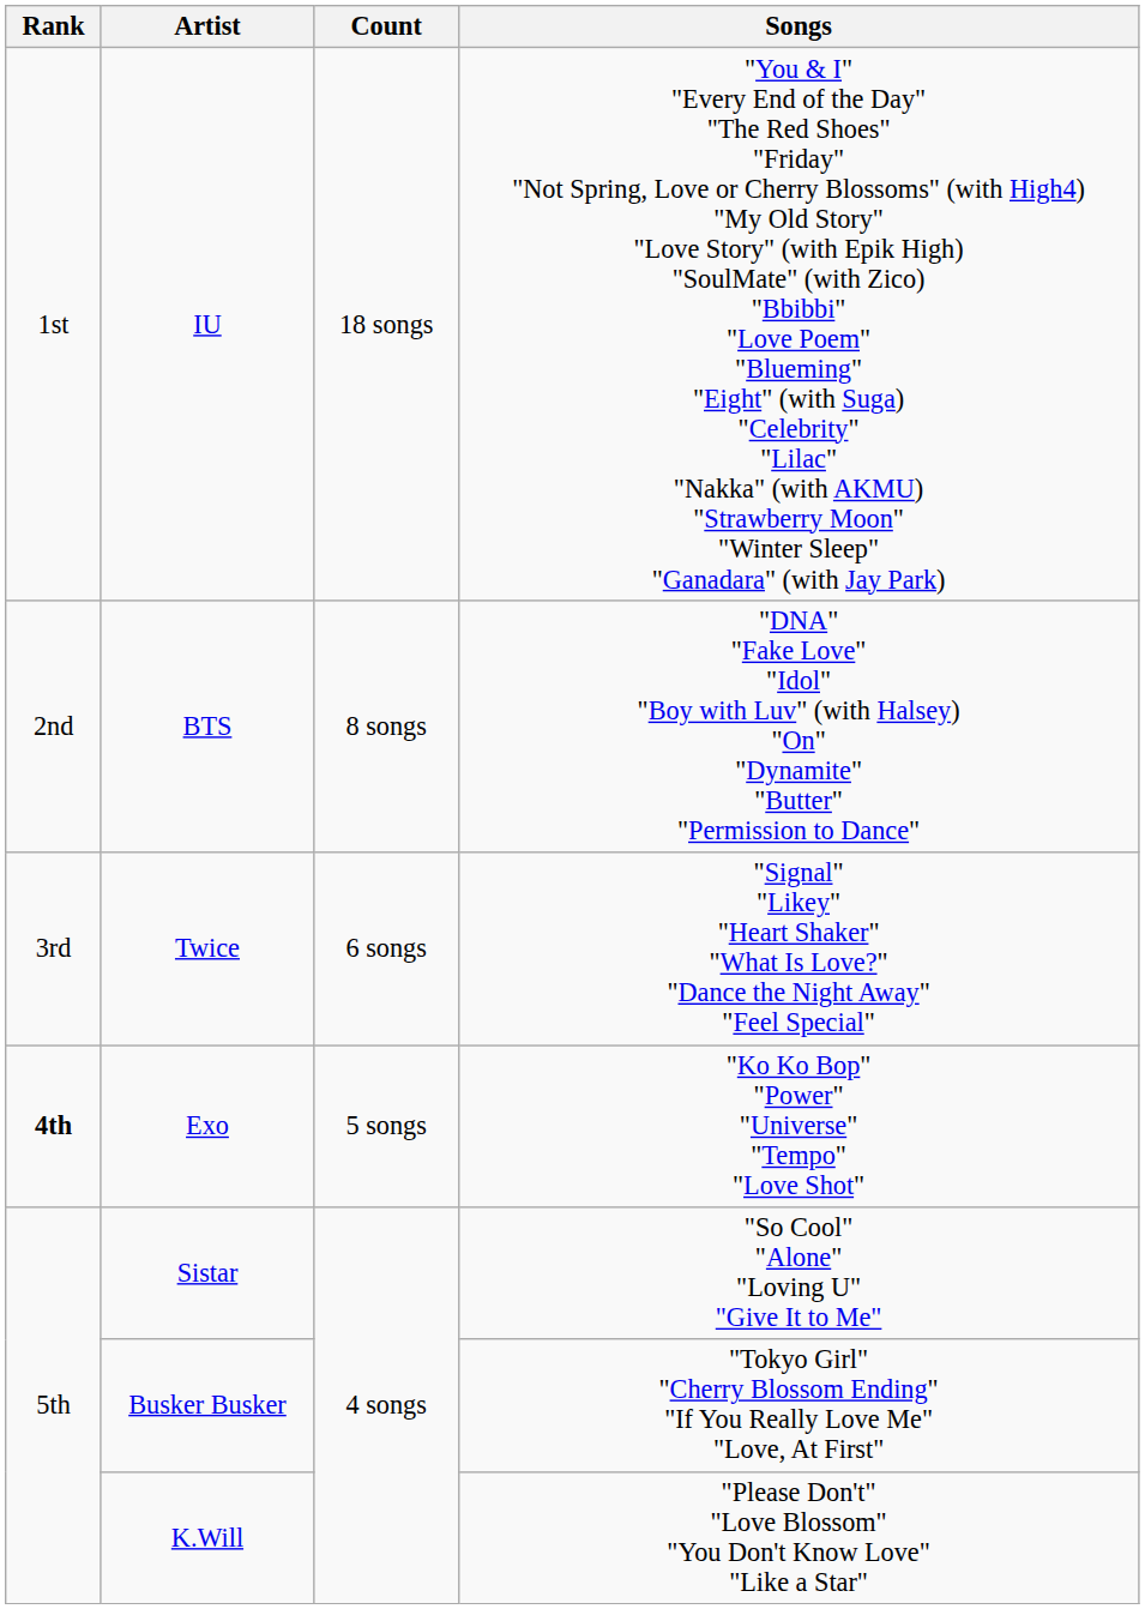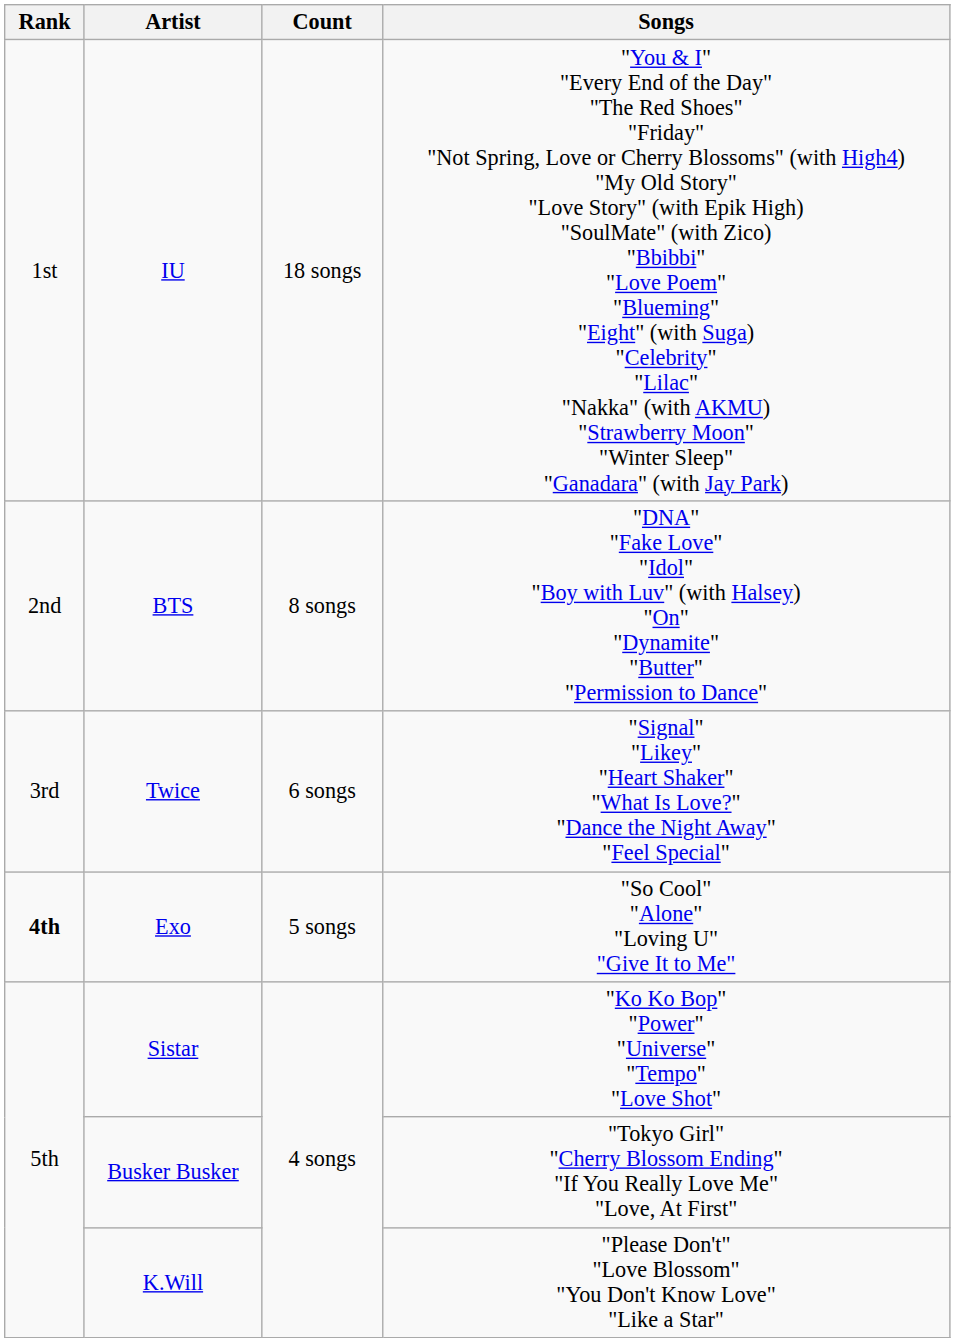 <table class="wikitable" style="text-align: center;">
 <tr>
 <th width="50">Rank</th>
 <th width="120">Artist</th>
 <th width="80">Count</th>
 <th width="400">Songs</th>
 </tr>
 <tr>
 <td>1st</td>
 <td><a href='#'>IU</a></td>
 <td>18 songs</td>
 <td>"<a href='#'>You & I</a>"<br>"Every End of the Day"<br>"The Red Shoes"<br>"Friday"<br>"Not Spring, Love or Cherry Blossoms" (with <a href='#'>High4</a>)<br>"My Old Story"<br>"Love Story" (with Epik High)<br>"SoulMate" (with Zico)<br>"<a href='#'>Bbibbi</a>"<br>"<a href='#'>Love Poem</a>"<br>"<a href='#'>Blueming</a>"<br>"<a href='#'>Eight</a>" (with <a href='#'>Suga</a>)<br>"<a href='#'>Celebrity</a>"<br>"<a href='#'>Lilac</a>"<br>"Nakka" (with <a href='#'>AKMU</a>)<br>"<a href='#'>Strawberry Moon</a>"<br>"Winter Sleep"<br>"<a href='#'>Ganadara</a>" (with <a href='#'>Jay Park</a>)</td>
 </tr>
 <tr>
 <td rowspan="row">2nd</td>
 <td><a href='#'>BTS</a></td>
 <td rowspan="row">8 songs</td>
 <td>"<a href='#'>DNA</a>"<br>"<a href='#'>Fake Love</a>"<br>"<a href='#'>Idol</a>"<br>"<a href='#'>Boy with Luv</a>" (with <a href='#'>Halsey</a>)<br>"<a href='#'>On</a>"<br>"<a href='#'>Dynamite</a>"<br>"<a href='#'>Butter</a>"<br>"<a href='#'>Permission to Dance</a>"</td>
 </tr>
 <tr>
 <td rowspan="row">3rd</td>
 <td><a href='#'>Twice</a></td>
 <td rowspan="row">6 songs</td>
 <td>"<a href='#'>Signal</a>"<br>"<a href='#'>Likey</a>"<br>"<a href='#'>Heart Shaker</a>"<br>"<a href='#'>What Is Love?</a>"<br>"<a href='#'>Dance the Night Away</a>"<br>"<a href='#'>Feel Special</a>"</td>
 </tr>
 <tr>
 <td rowspan="row"><strong>4th</strong></td>
 <td><a href='#'>Exo</a></td>
 <td rowspan="row">5 songs</td>
-<td>"<a href='#'>Ko Ko Bop</a>"<br>"<a href='#'>Power</a>"<br>"<a href='#'>Universe</a>"<br>"<a href='#'>Tempo</a>"<br>"<a href='#'>Love Shot</a>"</td>
+<td>"So Cool"<br>"<a href='#'>Alone</a>"<br>"Loving U"<br><a href='#'>"Give It to Me"</a></td>
 </tr>
 <tr>
 <td rowspan="3">5th</td>
 <td><a href='#'>Sistar</a></td>
 <td rowspan="3">4 songs</td>
-<td>"So Cool"<br>"<a href='#'>Alone</a>"<br>"Loving U"<br><a href='#'>"Give It to Me"</a></td>
+<td>"<a href='#'>Ko Ko Bop</a>"<br>"<a href='#'>Power</a>"<br>"<a href='#'>Universe</a>"<br>"<a href='#'>Tempo</a>"<br>"<a href='#'>Love Shot</a>"</td>
 </tr>
 <tr>
 <td><a href='#'>Busker Busker</a></td>
 <td>"Tokyo Girl"<br>"<a href='#'>Cherry Blossom Ending</a>"<br>"If You Really Love Me"<br>"Love, At First"</td>
 </tr>
 <tr>
 <td><a href='#'>K.Will</a></td>
 <td>"Please Don't"<br>"Love Blossom"<br>"You Don't Know Love"<br>"Like a Star"</td>
 </tr>
 </table>
